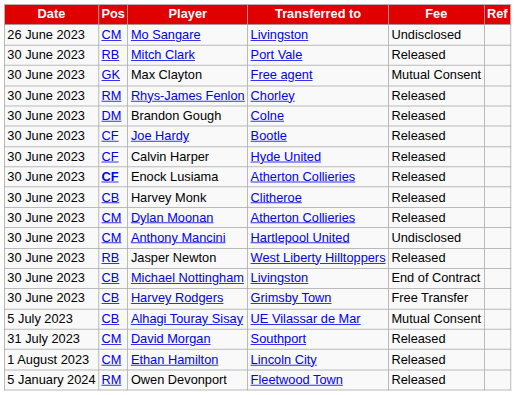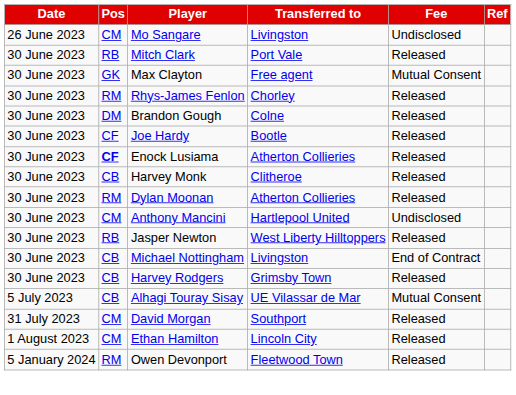 <table class="wikitable plainrowheaders sortable">
 <tr>
 <th style="color:#ffffff; background:#E00000;">Date</th>
 <th style="color:#ffffff; background:#E00000;">Pos</th>
 <th style="color:#ffffff; background:#E00000;">Player</th>
 <th style="color:#ffffff; background:#E00000;">Transferred to</th>
 <th style="color:#ffffff; background:#E00000;">Fee</th>
 <th style="color:#ffffff; background:#E00000;">Ref</th>
 </tr>
 <tr>
 <td>26 June 2023</td>
 <td><a href='#'>CM</a></td>
 <td> <a href='#'>Mo Sangare</a></td>
 <td> <a href='#'>Livingston</a></td>
 <td>Undisclosed</td>
 <td></td>
 </tr>
 <tr>
 <td>30 June 2023</td>
 <td><a href='#'>RB</a></td>
 <td> <a href='#'>Mitch Clark</a></td>
 <td> <a href='#'>Port Vale</a></td>
 <td>Released</td>
 <td></td>
 </tr>
 <tr>
 <td>30 June 2023</td>
 <td><a href='#'>GK</a></td>
 <td> Max Clayton</td>
 <td> <a href='#'>Free agent</a></td>
 <td>Mutual Consent</td>
 <td></td>
 </tr>
 <tr>
 <td>30 June 2023</td>
 <td><a href='#'>RM</a></td>
 <td> <a href='#'>Rhys-James Fenlon</a></td>
 <td> <a href='#'>Chorley</a></td>
 <td>Released</td>
 <td></td>
 </tr>
 <tr>
 <td>30 June 2023</td>
 <td><a href='#'>DM</a></td>
 <td> Brandon Gough</td>
 <td> <a href='#'>Colne</a></td>
 <td>Released</td>
 <td></td>
 </tr>
 <tr>
 <td>30 June 2023</td>
 <td><a href='#'>CF</a></td>
 <td> <a href='#'>Joe Hardy</a></td>
 <td> <a href='#'>Bootle</a></td>
 <td>Released</td>
 <td></td>
 </tr>
 <tr>
 <td>30 June 2023</td>
-<td><a href='#'>CF</a></td>
-<td> Calvin Harper</td>
-<td> <a href='#'>Hyde United</a></td>
-<td>Released</td>
-<td></td>
-</tr>
-<tr>
-<td>30 June 2023</td>
 <td><strong><a href='#'>CF</a></strong></td>
 <td> Enock Lusiama</td>
 <td> <a href='#'>Atherton Collieries</a></td>
 <td>Released</td>
 <td></td>
 </tr>
 <tr>
 <td>30 June 2023</td>
 <td><a href='#'>CB</a></td>
 <td> Harvey Monk</td>
 <td> <a href='#'>Clitheroe</a></td>
 <td>Released</td>
 <td></td>
 </tr>
 <tr>
 <td>30 June 2023</td>
-<td><a href='#'>CM</a></td>
+<td><a href='#'>RM</a></td>
 <td> <a href='#'>Dylan Moonan</a></td>
 <td> <a href='#'>Atherton Collieries</a></td>
 <td>Released</td>
 <td></td>
 </tr>
 <tr>
 <td>30 June 2023</td>
 <td><a href='#'>CM</a></td>
 <td> <a href='#'>Anthony Mancini</a></td>
 <td> <a href='#'>Hartlepool United</a></td>
 <td>Undisclosed</td>
 <td></td>
 </tr>
 <tr>
 <td>30 June 2023</td>
 <td><a href='#'>RB</a></td>
 <td> Jasper Newton</td>
 <td> <a href='#'>West Liberty Hilltoppers</a></td>
 <td>Released</td>
 <td></td>
 </tr>
 <tr>
 <td>30 June 2023</td>
 <td><a href='#'>CB</a></td>
 <td> <a href='#'>Michael Nottingham</a></td>
 <td> <a href='#'>Livingston</a></td>
 <td>End of Contract</td>
 <td></td>
 </tr>
 <tr>
 <td>30 June 2023</td>
 <td><a href='#'>CB</a></td>
 <td> <a href='#'>Harvey Rodgers</a></td>
 <td> <a href='#'>Grimsby Town</a></td>
-<td>Free Transfer</td>
+<td>Released</td>
 <td></td>
 </tr>
 <tr>
 <td>5 July 2023</td>
 <td><a href='#'>CB</a></td>
 <td> <a href='#'>Alhagi Touray Sisay</a></td>
 <td> <a href='#'>UE Vilassar de Mar</a></td>
 <td>Mutual Consent</td>
 <td></td>
 </tr>
 <tr>
 <td>31 July 2023</td>
 <td><a href='#'>CM</a></td>
 <td> <a href='#'>David Morgan</a></td>
 <td> <a href='#'>Southport</a></td>
 <td>Released</td>
 <td></td>
 </tr>
 <tr>
 <td>1 August 2023</td>
 <td><a href='#'>CM</a></td>
 <td> <a href='#'>Ethan Hamilton</a></td>
 <td> <a href='#'>Lincoln City</a></td>
 <td>Released</td>
 <td></td>
 </tr>
 <tr>
 <td>5 January 2024</td>
 <td><a href='#'>RM</a></td>
 <td> Owen Devonport</td>
 <td> <a href='#'>Fleetwood Town</a></td>
 <td>Released</td>
 <td></td>
 </tr>
 </table>
